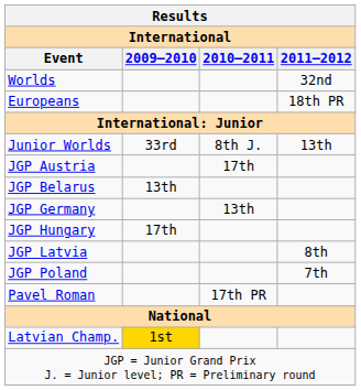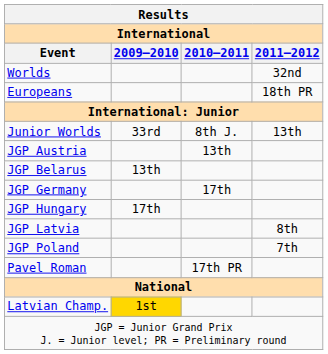 <table class="wikitable" style="text-align:center">
 <tr>
 <th colspan=4 align=center><strong>Results</strong></th>
 </tr>
 <tr>
 <th style="background-color: #ffdead; " colspan=4 align=center><strong>International</strong></th>
 </tr>
 <tr>
 <th>Event</th>
 <th><a href='#'>2009–2010</a></th>
 <th><a href='#'>2010–2011</a></th>
 <th><a href='#'>2011–2012</a></th>
 </tr>
 <tr>
 <td align=left><a href='#'>Worlds</a></td>
 <td></td>
 <td></td>
 <td>32nd</td>
 </tr>
 <tr>
 <td align=left><a href='#'>Europeans</a></td>
 <td></td>
 <td></td>
 <td>18th PR</td>
 </tr>
 <tr>
 <th style="background-color: #ffdead; " colspan=4 align=center><strong>International: Junior</strong></th>
 </tr>
 <tr>
 <td align=left><a href='#'>Junior Worlds</a></td>
 <td>33rd</td>
 <td>8th J.</td>
 <td>13th</td>
 </tr>
 <tr>
 <td align=left><a href='#'>JGP Austria</a></td>
 <td></td>
-<td>17th</td>
+<td>13th</td>
 <td></td>
 </tr>
 <tr>
 <td align=left><a href='#'>JGP Belarus</a></td>
 <td>13th</td>
 <td></td>
 <td></td>
 </tr>
 <tr>
 <td align=left><a href='#'>JGP Germany</a></td>
 <td></td>
-<td>13th</td>
+<td>17th</td>
 <td></td>
 </tr>
 <tr>
 <td align=left><a href='#'>JGP Hungary</a></td>
 <td>17th</td>
 <td></td>
 <td></td>
 </tr>
 <tr>
 <td align=left><a href='#'>JGP Latvia</a></td>
 <td></td>
 <td></td>
 <td>8th</td>
 </tr>
 <tr>
 <td align=left><a href='#'>JGP Poland</a></td>
 <td></td>
 <td></td>
 <td>7th</td>
 </tr>
 <tr>
 <td align=left><a href='#'>Pavel Roman</a></td>
 <td></td>
 <td>17th PR</td>
 <td></td>
 </tr>
 <tr>
 <th style="background-color: #ffdead; " colspan=4 align=center><strong>National</strong></th>
 </tr>
 <tr>
 <td align=left><a href='#'>Latvian Champ.</a></td>
 <td bgcolor=gold>1st</td>
 <td></td>
 <td></td>
 </tr>
 <tr>
 <td colspan=4 align=center><small> JGP = Junior Grand Prix <br> J. = Junior level; PR = Preliminary round </small></td>
 </tr>
 </table>
